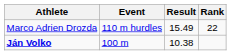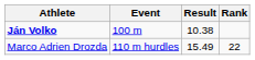 <table class="wikitable" style="font-size:90%">
 <tr>
 <th>Athlete</th>
 <th>Event</th>
 <th>Result</th>
 <th>Rank</th>
 </tr>
 <tr align=center>
+<td align=left><strong><a href='#'>Ján Volko</a></strong></td>
+<td align=left><a href='#'>100 m</a></td>
+<td>10.38</td>
+<td></td>
+</tr>
+<tr align=center>
 <td align=left><a href='#'>Marco Adrien Drozda</a></td>
 <td align=left><a href='#'>110 m hurdles</a></td>
 <td>15.49</td>
 <td>22</td>
 </tr>
-<tr align=center>
-<td align=left><strong><a href='#'>Ján Volko</a></strong></td>
-<td align=left><a href='#'>100 m</a></td>
-<td>10.38</td>
-<td></td>
-</tr>
 </table>
